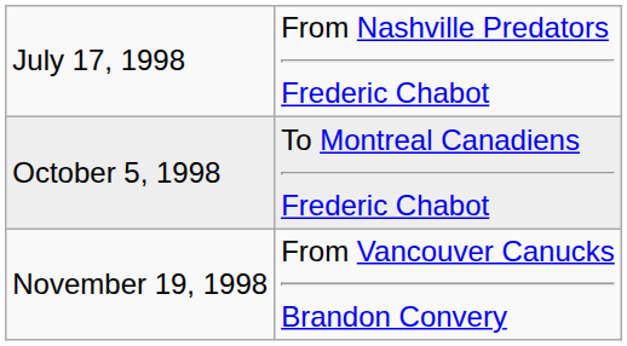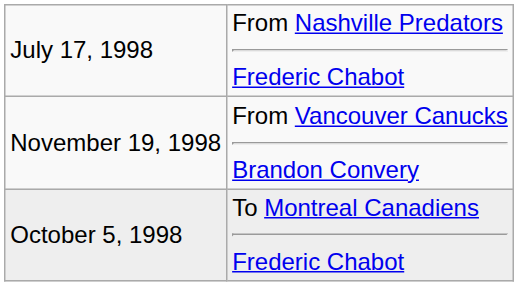 <table class="wikitable">
 <tr>
 <td>July 17, 1998</td>
 <td valign="top">From <a href='#'>Nashville Predators</a><hr><a href='#'>Frederic Chabot</a></td>
 </tr>
+<tr>
+<td>November 19, 1998</td>
+<td valign="top">From <a href='#'>Vancouver Canucks</a><hr><a href='#'>Brandon Convery</a></td>
+</tr>
 <tr style="background:#eee;">
 <td>October 5, 1998</td>
 <td valign="top">To <a href='#'>Montreal Canadiens</a><hr><a href='#'>Frederic Chabot</a></td>
 </tr>
-<tr>
-<td>November 19, 1998</td>
-<td valign="top">From <a href='#'>Vancouver Canucks</a><hr><a href='#'>Brandon Convery</a></td>
-</tr>
 </table>
